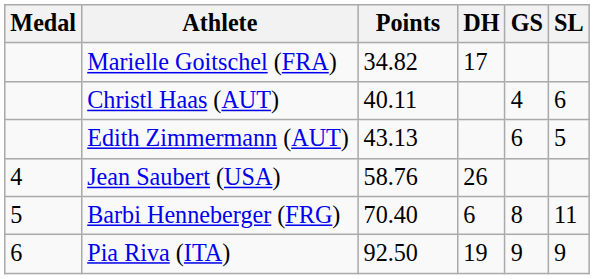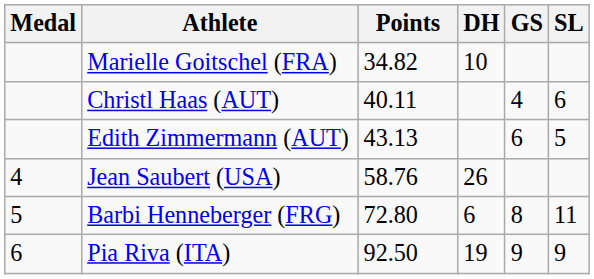 <table class=wikitable style="font-size:100%;" style="text-align:center">
 <tr bgcolor="#efefef">
 <th>Medal</th>
 <th>Athlete</th>
 <th>  Points  </th>
 <th>DH</th>
 <th>GS</th>
 <th>SL</th>
 </tr>
 <tr>
 <td></td>
 <td align=left> <a href='#'>Marielle Goitschel</a> (<a href='#'>FRA</a>)</td>
 <td>34.82</td>
-<td>17</td>
+<td>10</td>
 <td></td>
 <td></td>
 </tr>
 <tr>
 <td></td>
 <td align=left> <a href='#'>Christl Haas</a> (<a href='#'>AUT</a>)</td>
 <td>40.11</td>
 <td></td>
 <td>4</td>
 <td>6</td>
 </tr>
 <tr>
 <td></td>
 <td align=left> <a href='#'>Edith Zimmermann</a> (<a href='#'>AUT</a>)</td>
 <td>43.13</td>
 <td></td>
 <td>6</td>
 <td>5</td>
 </tr>
 <tr>
 <td>4</td>
 <td align=left> <a href='#'>Jean Saubert</a> (<a href='#'>USA</a>)</td>
 <td>58.76</td>
 <td>26</td>
 <td></td>
 <td></td>
 </tr>
 <tr>
 <td>5</td>
 <td align=left> <a href='#'>Barbi Henneberger</a> (<a href='#'>FRG</a>)  </td>
-<td>70.40</td>
+<td>72.80</td>
 <td>6</td>
 <td>8</td>
 <td>11</td>
 </tr>
 <tr>
 <td>6</td>
 <td align=left> <a href='#'>Pia Riva</a> (<a href='#'>ITA</a>)</td>
 <td>92.50</td>
 <td>19</td>
 <td>9</td>
 <td>9</td>
 </tr>
 </table>
